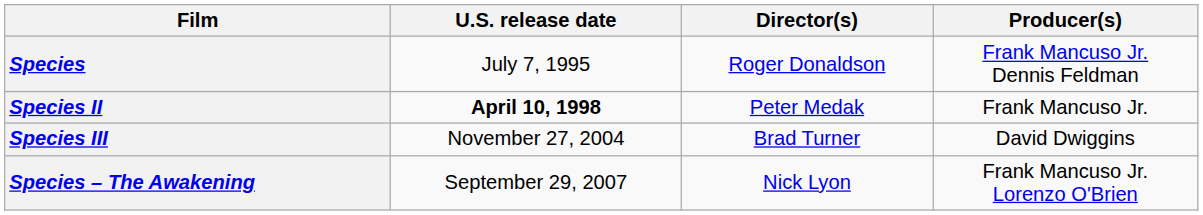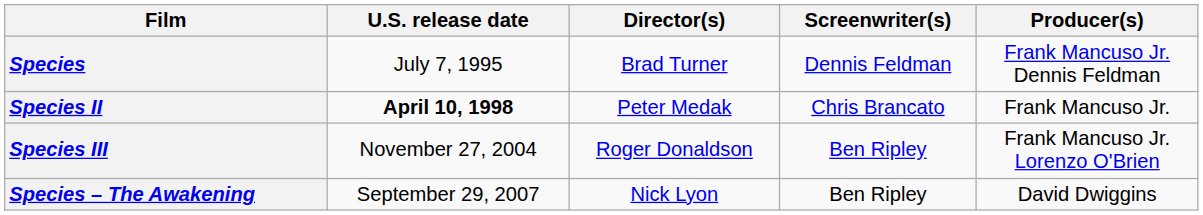 <table class="wikitable sortable mw-collapsible plainrowheaders" style="text-align:center; width:75%;">
 <tr>
 <th scope="col">Film</th>
 <th scope="col">U.S. release date</th>
 <th scope="col">Director(s)</th>
+<th scope="col">Screenwriter(s)</th>
 <th scope="col">Producer(s)</th>
 </tr>
 <tr>
 <th scope="row" style="text-align:left"><em><a href='#'>Species</a></em></th>
 <td>July 7, 1995</td>
-<td align="center"><a href='#'>Roger Donaldson</a></td>
+<td align="center"><a href='#'>Brad Turner</a></td>
+<td><a href='#'>Dennis Feldman</a></td>
 <td align="center"><a href='#'>Frank Mancuso Jr.</a> <br>Dennis Feldman</td>
 </tr>
 <tr>
 <th scope="row" style="text-align:left"><em><a href='#'>Species II</a></em></th>
 <td><strong>April 10, 1998</strong></td>
 <td align="center"><a href='#'>Peter Medak</a></td>
+<td><a href='#'>Chris Brancato</a></td>
 <td align="center">Frank Mancuso Jr.</td>
 </tr>
 <tr>
 <th scope="row" style="text-align:left"><em><a href='#'>Species III</a></em></th>
 <td>November 27, 2004</td>
-<td align="center"><a href='#'>Brad Turner</a></td>
-<td align="center">David Dwiggins</td>
+<td align="center"><a href='#'>Roger Donaldson</a></td>
+<td><a href='#'>Ben Ripley</a></td>
+<td align="center">Frank Mancuso Jr. <br><a href='#'>Lorenzo O'Brien</a></td>
 </tr>
 <tr>
 <th scope="row" style="text-align:left"><em><a href='#'>Species – The Awakening</a></em></th>
 <td>September 29, 2007</td>
 <td align="center"><a href='#'>Nick Lyon</a></td>
-<td align="center">Frank Mancuso Jr. <br><a href='#'>Lorenzo O'Brien</a></td>
+<td>Ben Ripley</td>
+<td align="center">David Dwiggins</td>
 </tr>
 </table>
